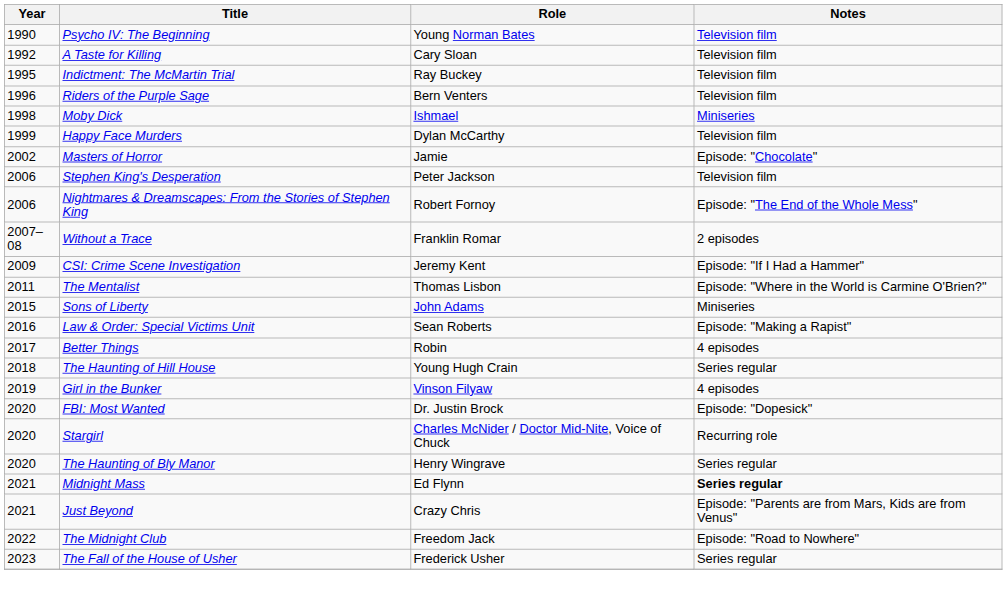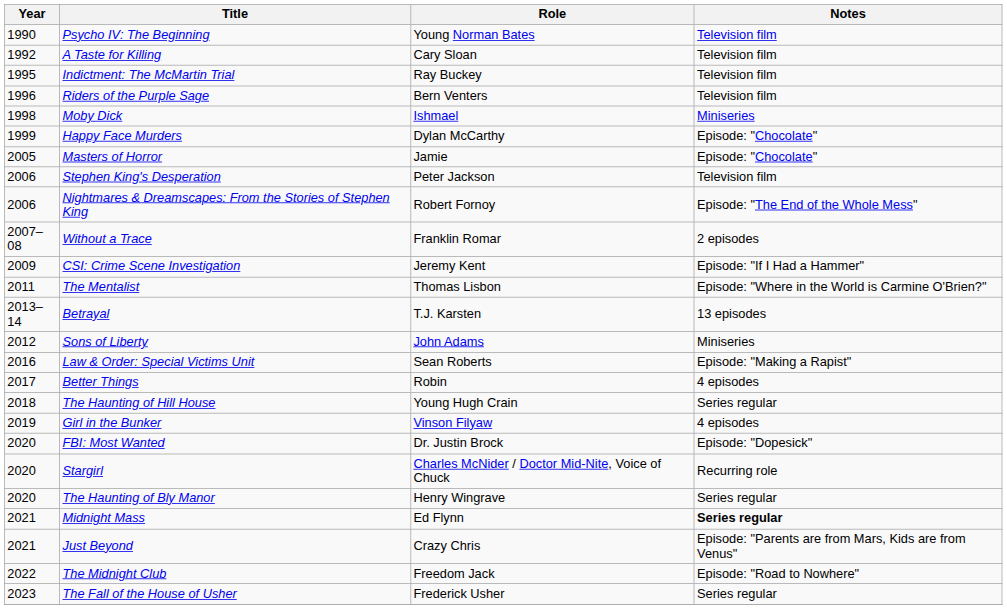 <table class="wikitable sortable">
 <tr>
 <th>Year</th>
 <th>Title</th>
 <th>Role</th>
 <th>Notes</th>
 </tr>
 <tr>
 <td>1990</td>
 <td><em><a href='#'>Psycho IV: The Beginning</a></em></td>
 <td>Young <a href='#'>Norman Bates</a></td>
 <td><a href='#'>Television film</a></td>
 </tr>
 <tr>
 <td>1992</td>
 <td><em><a href='#'>A Taste for Killing</a></em></td>
 <td>Cary Sloan</td>
 <td>Television film</td>
 </tr>
 <tr>
 <td>1995</td>
 <td><em><a href='#'>Indictment: The McMartin Trial</a></em></td>
 <td>Ray Buckey</td>
 <td>Television film</td>
 </tr>
 <tr>
 <td>1996</td>
 <td><em><a href='#'>Riders of the Purple Sage</a></em></td>
 <td>Bern Venters</td>
 <td>Television film</td>
 </tr>
 <tr>
 <td>1998</td>
 <td><em><a href='#'>Moby Dick</a></em></td>
 <td><a href='#'>Ishmael</a></td>
 <td><a href='#'>Miniseries</a></td>
 </tr>
 <tr>
 <td>1999</td>
 <td><em><a href='#'>Happy Face Murders</a></em></td>
 <td>Dylan McCarthy</td>
-<td>Television film</td>
+<td>Episode: "<a href='#'>Chocolate</a>"</td>
 </tr>
 <tr>
-<td>2002</td>
+<td>2005</td>
 <td><em><a href='#'>Masters of Horror</a></em></td>
 <td>Jamie</td>
 <td>Episode: "<a href='#'>Chocolate</a>"</td>
 </tr>
 <tr>
 <td>2006</td>
 <td><em><a href='#'>Stephen King's Desperation</a></em></td>
 <td>Peter Jackson</td>
 <td>Television film</td>
 </tr>
 <tr>
 <td>2006</td>
 <td><em><a href='#'>Nightmares & Dreamscapes: From the Stories of Stephen King</a></em></td>
 <td>Robert Fornoy</td>
 <td>Episode: "<a href='#'>The End of the Whole Mess</a>"</td>
 </tr>
 <tr>
 <td>2007–08</td>
 <td><em><a href='#'>Without a Trace</a></em></td>
 <td>Franklin Romar</td>
 <td>2 episodes</td>
 </tr>
 <tr>
 <td>2009</td>
 <td><em><a href='#'>CSI: Crime Scene Investigation</a></em></td>
 <td>Jeremy Kent</td>
 <td>Episode: "If I Had a Hammer"</td>
 </tr>
 <tr>
 <td>2011</td>
 <td><em><a href='#'>The Mentalist</a></em></td>
 <td>Thomas Lisbon</td>
 <td>Episode: "Where in the World is Carmine O'Brien?"</td>
 </tr>
 <tr>
-<td>2015</td>
+<td>2013–14</td>
+<td><em><a href='#'>Betrayal</a></em></td>
+<td>T.J. Karsten</td>
+<td>13 episodes</td>
+</tr>
+<tr>
+<td>2012</td>
 <td><em><a href='#'>Sons of Liberty</a></em></td>
 <td><a href='#'>John Adams</a></td>
 <td>Miniseries</td>
 </tr>
 <tr>
 <td>2016</td>
 <td><em><a href='#'>Law & Order: Special Victims Unit</a></em></td>
 <td>Sean Roberts</td>
 <td>Episode: "Making a Rapist"</td>
 </tr>
 <tr>
 <td>2017</td>
 <td><em><a href='#'>Better Things</a></em></td>
 <td>Robin</td>
 <td>4 episodes</td>
 </tr>
 <tr>
 <td>2018</td>
 <td><em><a href='#'>The Haunting of Hill House</a></em></td>
 <td>Young Hugh Crain</td>
 <td>Series regular</td>
 </tr>
 <tr>
 <td>2019</td>
 <td><em><a href='#'>Girl in the Bunker</a></em></td>
 <td><a href='#'>Vinson Filyaw</a></td>
 <td>4 episodes</td>
 </tr>
 <tr>
 <td>2020</td>
 <td><em><a href='#'>FBI: Most Wanted</a></em></td>
 <td>Dr. Justin Brock</td>
 <td>Episode: "Dopesick"</td>
 </tr>
 <tr>
 <td>2020</td>
 <td><em><a href='#'>Stargirl</a></em></td>
 <td><a href='#'>Charles McNider</a> / <a href='#'>Doctor Mid-Nite</a>, Voice of Chuck</td>
 <td>Recurring role</td>
 </tr>
 <tr>
 <td>2020</td>
 <td><em><a href='#'>The Haunting of Bly Manor</a></em></td>
 <td>Henry Wingrave</td>
 <td>Series regular</td>
 </tr>
 <tr>
 <td>2021</td>
 <td><em><a href='#'>Midnight Mass</a></em></td>
 <td>Ed Flynn</td>
 <td><strong>Series regular</strong></td>
 </tr>
 <tr>
 <td>2021</td>
 <td><em><a href='#'>Just Beyond</a></em></td>
 <td>Crazy Chris</td>
 <td>Episode: "Parents are from Mars, Kids are from Venus"</td>
 </tr>
 <tr>
 <td>2022</td>
 <td><em><a href='#'>The Midnight Club</a></em></td>
 <td>Freedom Jack</td>
 <td>Episode: "Road to Nowhere"</td>
 </tr>
 <tr>
 <td>2023</td>
 <td><em><a href='#'>The Fall of the House of Usher</a></em></td>
 <td>Frederick Usher</td>
 <td>Series regular</td>
 </tr>
 <tr>
 </tr>
 </table>
